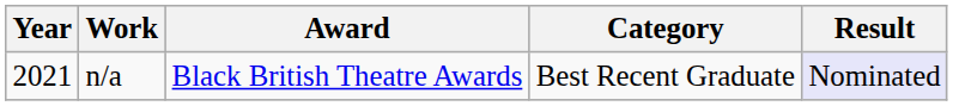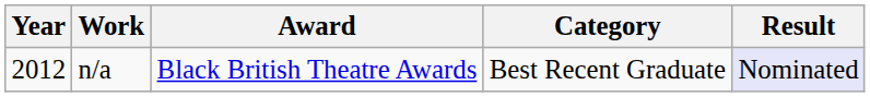 <table class="wikitable sortable">
 <tr>
 <th>Year</th>
 <th>Work</th>
 <th>Award</th>
 <th>Category</th>
 <th>Result</th>
 </tr>
 <tr>
-<td>2021</td>
+<td>2012</td>
 <td>n/a</td>
 <td><a href='#'>Black British Theatre Awards</a></td>
 <td>Best Recent Graduate</td>
 <td style="background: lavender;">Nominated</td>
 </tr>
 </table>
